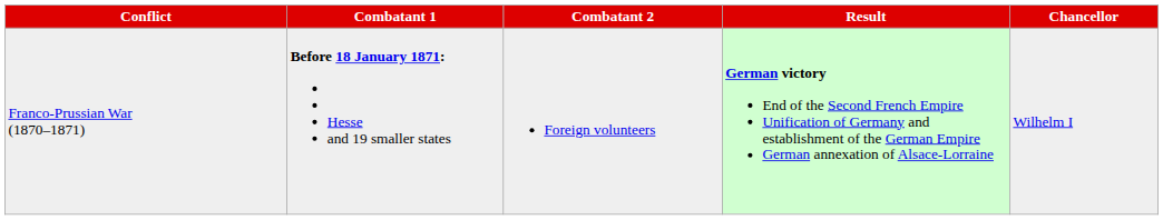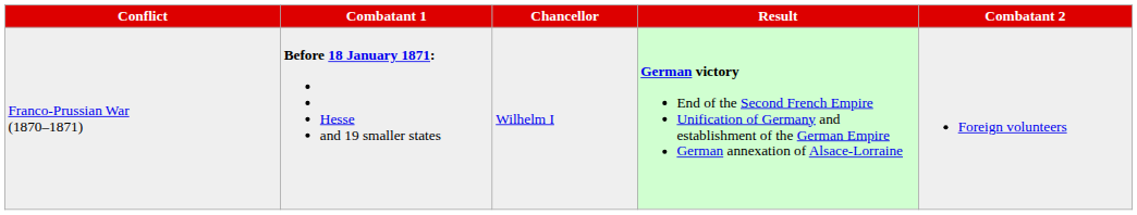 <table class="wikitable">
 <tr>
 <th style="background:#DD0000; width:20em; color:white;">Conflict</th>
 <th style="background:#DD0000; width:15em; color:white;">Combatant 1</th>
+<th style="background:#DD0000; width:10em; color:white;">Chancellor</th>
+<th style="background:#DD0000; width:20em; color:white;">Result</th>
 <th style="background:#DD0000; width:15em; color:white;">Combatant 2</th>
-<th style="background:#DD0000; width:20em; color:white;">Result</th>
-<th style="background:#DD0000; width:10em; color:white;">Chancellor</th>
 </tr>
 <tr>
 <td style="background:#efefef"><a href='#'>Franco-Prussian War</a><br>(1870–1871)</td>
 <td style="background:#efefef"><br><strong>Before <a href='#'>18 January 1871</a>:</strong><br><strong></strong><ul><li></li><li></li><li> <a href='#'>Hesse</a></li><li>and 19 smaller states</li></ul><br><br><br></td>
+<td style="background:#efefef"><a href='#'>Wilhelm I</a></td>
+<td style="background:#D0FFD0"><strong><a href='#'>German</a> victory</strong><br><ul><li>End of the <a href='#'>Second French Empire</a></li><li><a href='#'>Unification of Germany</a> and establishment of the <a href='#'>German Empire</a></li><li><a href='#'>German</a> annexation of <a href='#'>Alsace-Lorraine</a></li></ul></td>
 <td style="background:#efefef"><br><ul><li><a href='#'>Foreign volunteers</a></li></ul></td>
-<td style="background:#D0FFD0"><strong><a href='#'>German</a> victory</strong><br><ul><li>End of the <a href='#'>Second French Empire</a></li><li><a href='#'>Unification of Germany</a> and establishment of the <a href='#'>German Empire</a></li><li><a href='#'>German</a> annexation of <a href='#'>Alsace-Lorraine</a></li></ul></td>
-<td style="background:#efefef"><a href='#'>Wilhelm I</a></td>
 </tr>
 </table>
